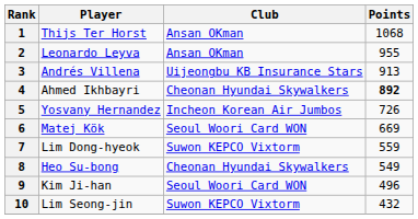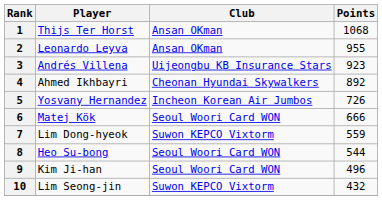 <table class=wikitable>
 <tr>
 <th>Rank</th>
 <th>Player</th>
 <th>Club</th>
 <th>Points</th>
 </tr>
 <tr>
 <th>1</th>
 <td> <a href='#'>Thijs Ter Horst</a></td>
 <td><a href='#'>Ansan OKman</a></td>
 <td align=center>1068</td>
 </tr>
 <tr>
 <th>2</th>
 <td> <a href='#'>Leonardo Leyva</a></td>
 <td><a href='#'>Ansan OKman</a></td>
 <td align=center>955</td>
 </tr>
 <tr>
 <th>3</th>
 <td> <a href='#'>Andrés Villena</a></td>
 <td><a href='#'>Uijeongbu KB Insurance Stars</a></td>
-<td align=center>913</td>
+<td align=center>923</td>
 </tr>
 <tr>
 <th>4</th>
 <td> Ahmed Ikhbayri</td>
 <td><a href='#'>Cheonan Hyundai Skywalkers</a></td>
-<td align=center><strong>892</strong></td>
+<td align=center>892</td>
 </tr>
 <tr>
 <th>5</th>
 <td> <a href='#'>Yosvany Hernandez</a></td>
 <td><a href='#'>Incheon Korean Air Jumbos</a></td>
 <td align=center>726</td>
 </tr>
 <tr>
 <th>6</th>
 <td> <a href='#'>Matej Kök</a></td>
 <td><a href='#'>Seoul Woori Card WON</a></td>
-<td align=center>669</td>
+<td align=center>666</td>
 </tr>
 <tr>
 <th>7</th>
 <td> Lim Dong-hyeok</td>
 <td><a href='#'>Suwon KEPCO Vixtorm</a></td>
 <td align=center>559</td>
 </tr>
 <tr>
 <th>8</th>
 <td> <a href='#'>Heo Su-bong</a></td>
-<td><a href='#'>Cheonan Hyundai Skywalkers</a></td>
-<td align=center>549</td>
+<td><a href='#'>Seoul Woori Card WON</a></td>
+<td align=center>544</td>
 </tr>
 <tr>
 <th>9</th>
 <td> Kim Ji-han</td>
 <td><a href='#'>Seoul Woori Card WON</a></td>
 <td align=center>496</td>
 </tr>
 <tr>
 <th>10</th>
 <td> Lim Seong-jin</td>
 <td><a href='#'>Suwon KEPCO Vixtorm</a></td>
 <td align=center>432</td>
 </tr>
 <tr>
 </tr>
 </table>
